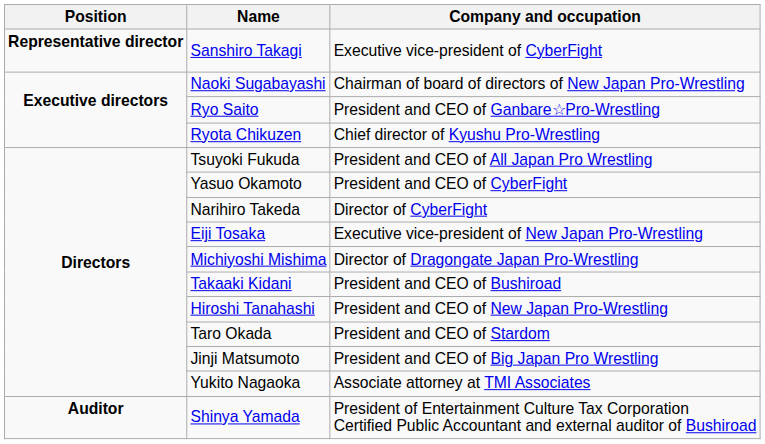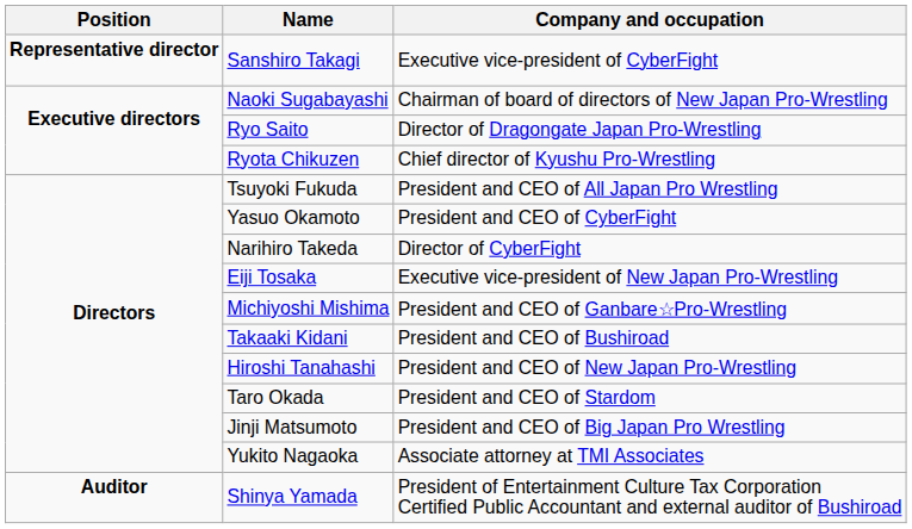 <table class="wikitable">
 <tr>
 <th>Position</th>
 <th>Name</th>
 <th>Company and occupation</th>
 </tr>
 <tr>
 <td align=center><strong>Representative director</strong><br><br></td>
 <td><a href='#'>Sanshiro Takagi</a></td>
 <td>Executive vice-president of <a href='#'>CyberFight</a></td>
 </tr>
 <tr>
 <td rowspan=3 align=center><strong>Executive directors</strong><br><br></td>
 <td><a href='#'>Naoki Sugabayashi</a></td>
 <td>Chairman of board of directors of <a href='#'>New Japan Pro-Wrestling</a></td>
 </tr>
 <tr>
 <td><a href='#'>Ryo Saito</a></td>
-<td>President and CEO of <a href='#'>Ganbare☆Pro-Wrestling</a></td>
+<td>Director of <a href='#'>Dragongate Japan Pro-Wrestling</a></td>
 </tr>
 <tr>
 <td><a href='#'>Ryota Chikuzen</a></td>
 <td>Chief director of <a href='#'>Kyushu Pro-Wrestling</a></td>
 </tr>
 <tr>
 <td rowspan=10 align=center><strong>Directors</strong><br><br></td>
 <td>Tsuyoki Fukuda</td>
 <td>President and CEO of <a href='#'>All Japan Pro Wrestling</a></td>
 </tr>
 <tr>
 <td>Yasuo Okamoto</td>
 <td>President and CEO of <a href='#'>CyberFight</a></td>
 </tr>
 <tr>
 <td>Narihiro Takeda</td>
 <td>Director of <a href='#'>CyberFight</a></td>
 </tr>
 <tr>
 <td><a href='#'>Eiji Tosaka</a></td>
 <td>Executive vice-president of <a href='#'>New Japan Pro-Wrestling</a></td>
 </tr>
 <tr>
 <td><a href='#'>Michiyoshi Mishima</a></td>
-<td>Director of <a href='#'>Dragongate Japan Pro-Wrestling</a></td>
+<td>President and CEO of <a href='#'>Ganbare☆Pro-Wrestling</a></td>
 </tr>
 <tr>
 <td><a href='#'>Takaaki Kidani</a></td>
 <td>President and CEO of <a href='#'>Bushiroad</a></td>
 </tr>
 <tr>
 <td><a href='#'>Hiroshi Tanahashi</a></td>
 <td>President and CEO of <a href='#'>New Japan Pro-Wrestling</a></td>
 </tr>
 <tr>
 <td>Taro Okada</td>
 <td>President and CEO of <a href='#'>Stardom</a></td>
 </tr>
 <tr>
 <td>Jinji Matsumoto</td>
 <td>President and CEO of <a href='#'>Big Japan Pro Wrestling</a></td>
 </tr>
 <tr>
 <td>Yukito Nagaoka</td>
 <td>Associate attorney at <a href='#'>TMI Associates</a></td>
 </tr>
 <tr>
 <td align=center><strong>Auditor</strong><br><br></td>
 <td><a href='#'>Shinya Yamada</a></td>
 <td>President of Entertainment Culture Tax Corporation<br>Certified Public Accountant and external auditor of <a href='#'>Bushiroad</a></td>
 </tr>
 </table>
